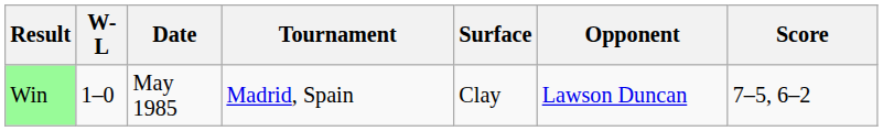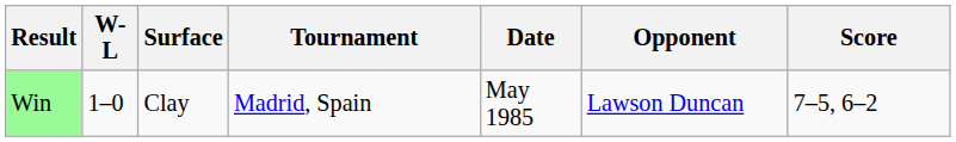 <table class="sortable wikitable">
 <tr>
 <th style="width:40px">Result</th>
 <th style="width:30px" class="unsortable">W-L</th>
+<th style="width:50px">Surface</th>
+<th style="width:160px">Tournament</th>
 <th style="width:60px">Date</th>
-<th style="width:160px">Tournament</th>
-<th style="width:50px">Surface</th>
 <th style="width:130px">Opponent</th>
 <th style="width:100px" class="unsortable">Score</th>
 </tr>
 <tr>
 <td style="background:#98fb98;">Win</td>
 <td>1–0</td>
+<td>Clay</td>
+<td><a href='#'>Madrid</a>, Spain</td>
 <td>May 1985</td>
-<td><a href='#'>Madrid</a>, Spain</td>
-<td>Clay</td>
 <td> <a href='#'>Lawson Duncan</a></td>
 <td>7–5, 6–2</td>
 </tr>
 </table>
